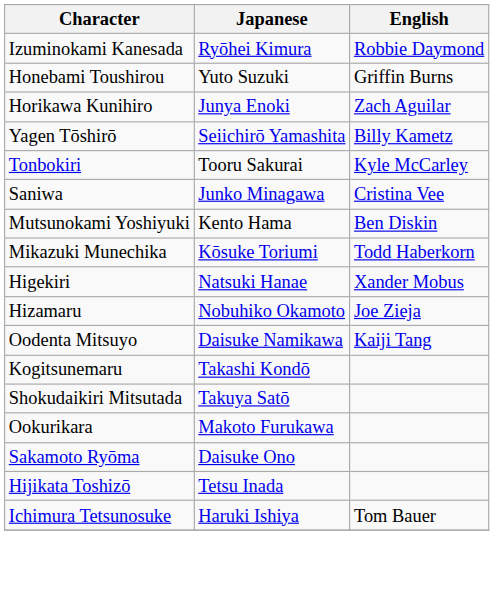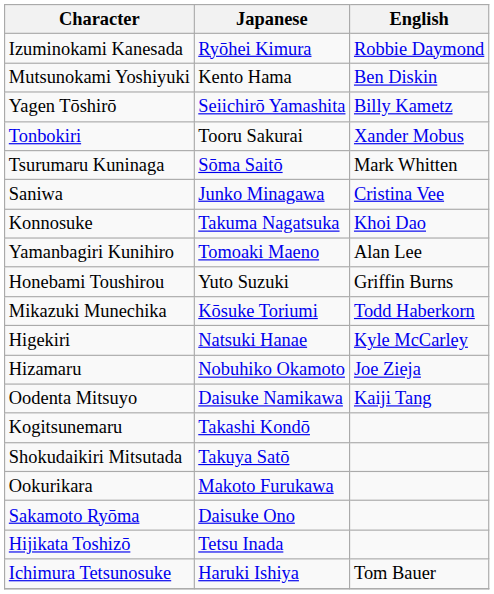 <table class="wikitable">
 <tr>
 <th>Character</th>
 <th>Japanese</th>
 <th>English</th>
 </tr>
 <tr>
 <td>Izuminokami Kanesada</td>
 <td><a href='#'>Ryōhei Kimura</a></td>
 <td><a href='#'>Robbie Daymond</a></td>
 </tr>
 <tr>
-<td>Honebami Toushirou</td>
-<td>Yuto Suzuki</td>
-<td>Griffin Burns</td>
-</tr>
-<tr>
-<td>Horikawa Kunihiro</td>
-<td><a href='#'>Junya Enoki</a></td>
-<td><a href='#'>Zach Aguilar</a></td>
+<td>Mutsunokami Yoshiyuki</td>
+<td>Kento Hama</td>
+<td><a href='#'>Ben Diskin</a></td>
 </tr>
 <tr>
 <td>Yagen Tōshirō</td>
 <td><a href='#'>Seiichirō Yamashita</a></td>
 <td><a href='#'>Billy Kametz</a></td>
 </tr>
 <tr>
 <td><a href='#'>Tonbokiri</a></td>
 <td>Tooru Sakurai</td>
-<td><a href='#'>Kyle McCarley</a></td>
+<td><a href='#'>Xander Mobus</a></td>
+</tr>
+<tr>
+<td>Tsurumaru Kuninaga</td>
+<td><a href='#'>Sōma Saitō</a></td>
+<td>Mark Whitten</td>
 </tr>
 <tr>
 <td>Saniwa</td>
 <td><a href='#'>Junko Minagawa</a></td>
 <td><a href='#'>Cristina Vee</a></td>
 </tr>
 <tr>
-<td>Mutsunokami Yoshiyuki</td>
-<td>Kento Hama</td>
-<td><a href='#'>Ben Diskin</a></td>
+<td>Konnosuke</td>
+<td><a href='#'>Takuma Nagatsuka</a></td>
+<td><a href='#'>Khoi Dao</a></td>
+</tr>
+<tr>
+<td>Yamanbagiri Kunihiro</td>
+<td><a href='#'>Tomoaki Maeno</a></td>
+<td>Alan Lee</td>
+</tr>
+<tr>
+<td>Honebami Toushirou</td>
+<td>Yuto Suzuki</td>
+<td>Griffin Burns</td>
 </tr>
 <tr>
 <td>Mikazuki Munechika</td>
 <td><a href='#'>Kōsuke Toriumi</a></td>
 <td><a href='#'>Todd Haberkorn</a></td>
 </tr>
 <tr>
 <td>Higekiri</td>
 <td><a href='#'>Natsuki Hanae</a></td>
-<td><a href='#'>Xander Mobus</a></td>
+<td><a href='#'>Kyle McCarley</a></td>
 </tr>
 <tr>
 <td>Hizamaru</td>
 <td><a href='#'>Nobuhiko Okamoto</a></td>
 <td><a href='#'>Joe Zieja</a></td>
 </tr>
 <tr>
 <td>Oodenta Mitsuyo</td>
 <td><a href='#'>Daisuke Namikawa</a></td>
 <td><a href='#'>Kaiji Tang</a></td>
 </tr>
 <tr>
 <td>Kogitsunemaru</td>
 <td><a href='#'>Takashi Kondō</a></td>
 <td></td>
 </tr>
 <tr>
 <td>Shokudaikiri Mitsutada</td>
 <td><a href='#'>Takuya Satō</a></td>
 <td></td>
 </tr>
 <tr>
 <td>Ookurikara</td>
 <td><a href='#'>Makoto Furukawa</a></td>
 <td></td>
 </tr>
 <tr>
 <td><a href='#'>Sakamoto Ryōma</a></td>
 <td><a href='#'>Daisuke Ono</a></td>
 <td></td>
 </tr>
 <tr>
 <td><a href='#'>Hijikata Toshizō</a></td>
 <td><a href='#'>Tetsu Inada</a></td>
 <td></td>
 </tr>
 <tr>
 <td><a href='#'>Ichimura Tetsunosuke</a></td>
 <td><a href='#'>Haruki Ishiya</a></td>
 <td>Tom Bauer</td>
 </tr>
 <tr>
 </tr>
 </table>
